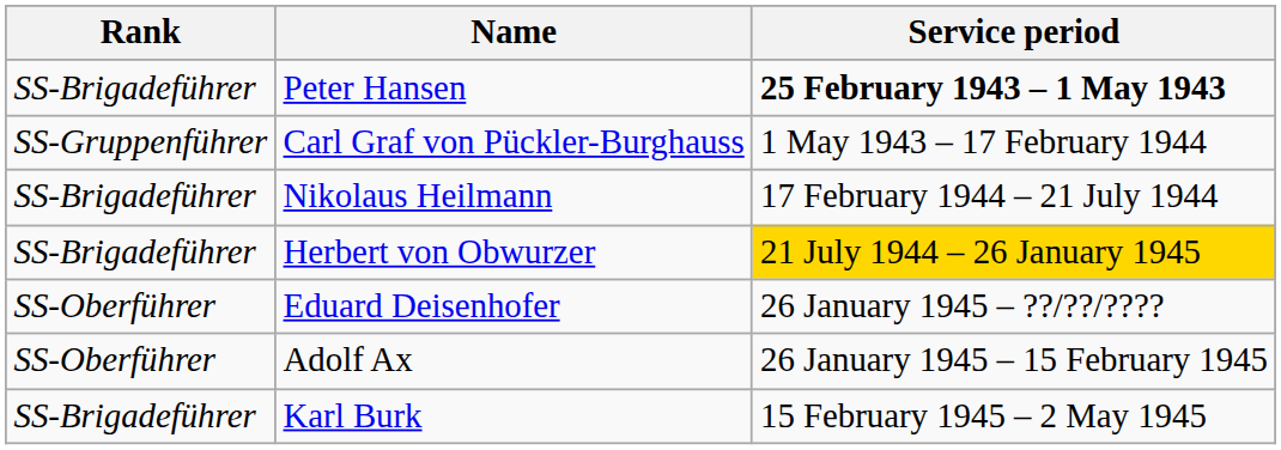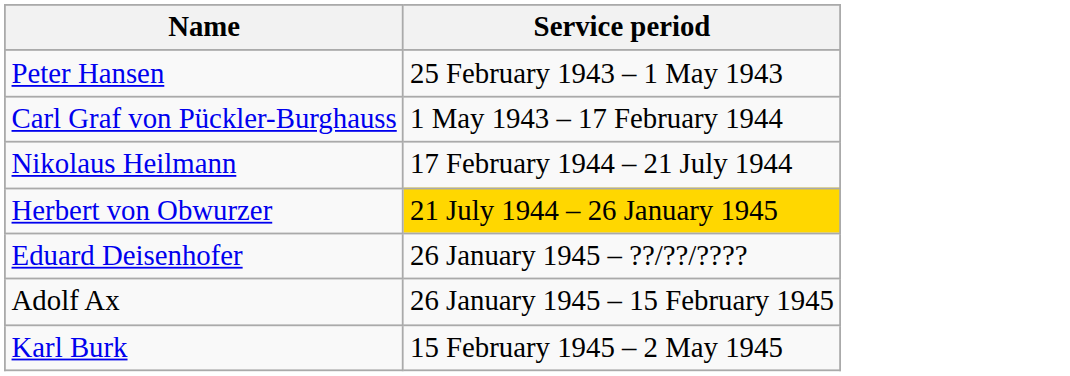 <table class="wikitable">
 <tr>
-<th>Rank</th>
 <th>Name</th>
 <th>Service period</th>
 </tr>
 <tr>
-<td><em>SS-Brigadeführer</em></td>
 <td><a href='#'>Peter Hansen</a></td>
-<td><strong>25 February 1943 – 1 May 1943</strong></td>
+<td>25 February 1943 – 1 May 1943</td>
 </tr>
 <tr>
-<td><em>SS-Gruppenführer</em></td>
 <td><a href='#'>Carl Graf von Pückler-Burghauss</a></td>
 <td>1 May 1943 – 17 February 1944</td>
 </tr>
 <tr>
-<td><em>SS-Brigadeführer</em></td>
 <td><a href='#'>Nikolaus Heilmann</a></td>
 <td>17 February 1944 – 21 July 1944</td>
 </tr>
 <tr>
-<td><em>SS-Brigadeführer</em></td>
 <td><a href='#'>Herbert von Obwurzer</a></td>
 <td style="background: gold;">21 July 1944 – 26 January 1945</td>
 </tr>
 <tr>
-<td><em>SS-Oberführer</em></td>
 <td><a href='#'>Eduard Deisenhofer</a></td>
 <td>26 January 1945 – ??/??/????</td>
 </tr>
 <tr>
-<td><em>SS-Oberführer</em></td>
 <td>Adolf Ax</td>
 <td>26 January 1945 – 15 February 1945</td>
 </tr>
 <tr>
-<td><em>SS-Brigadeführer</em></td>
 <td><a href='#'>Karl Burk</a></td>
 <td>15 February 1945 – 2 May 1945</td>
 </tr>
 </table>
